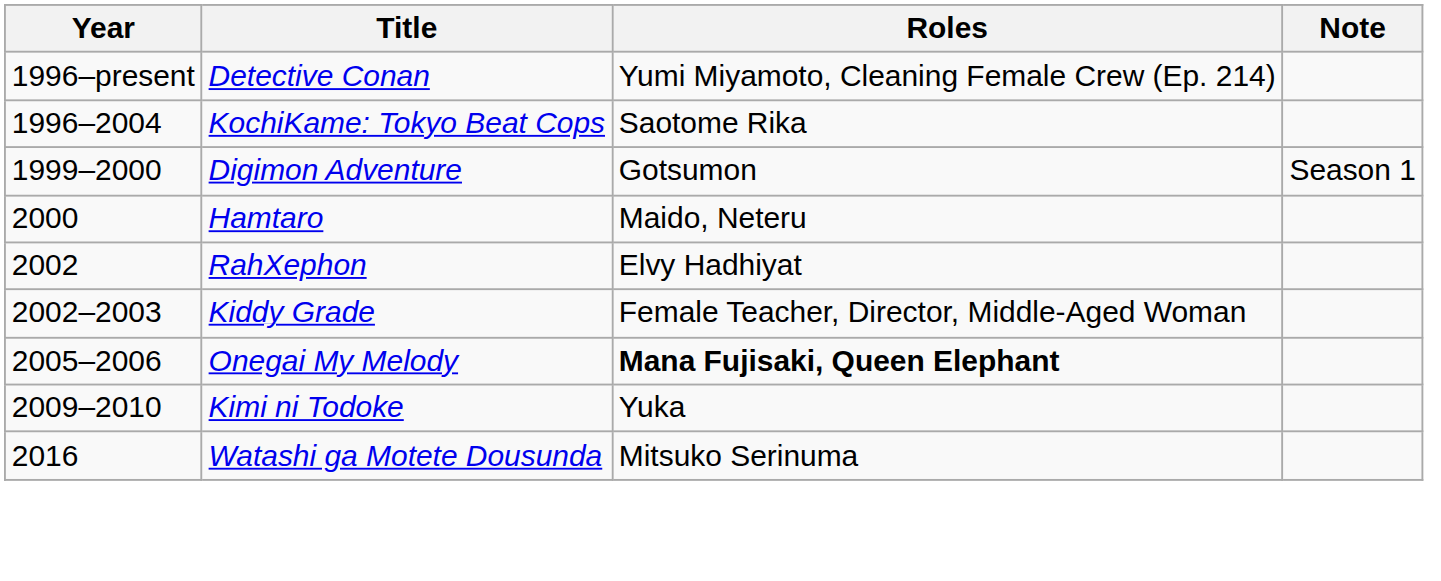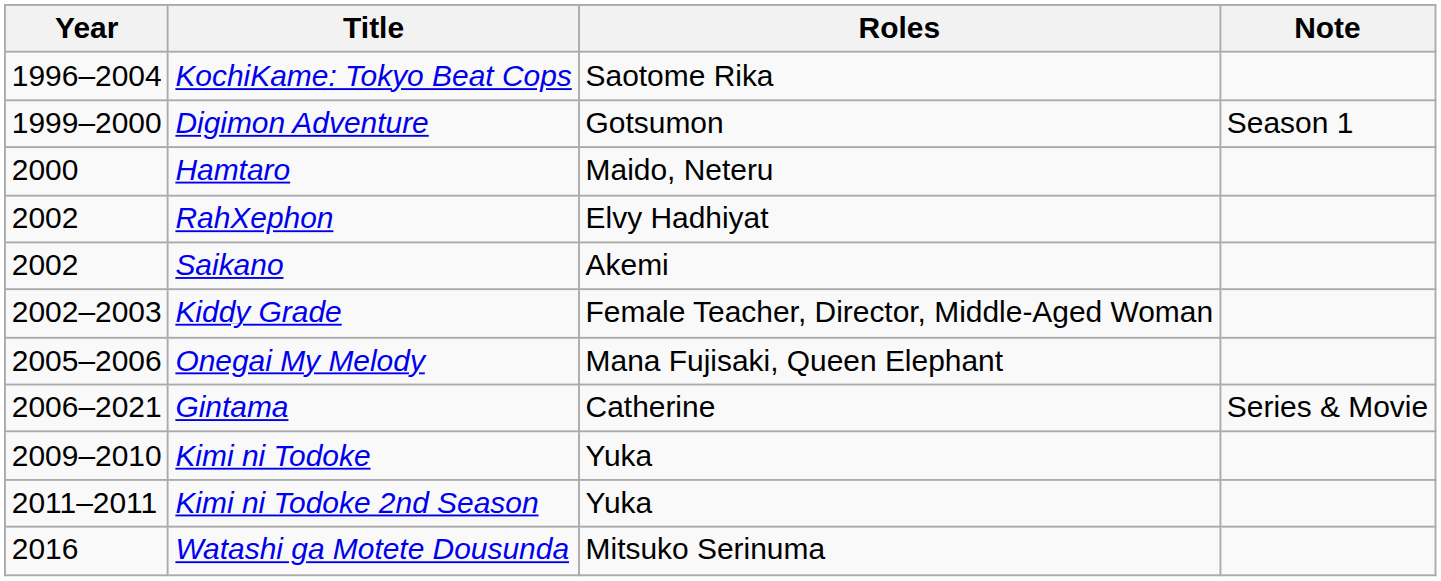 <table class="wikitable sortable">
 <tr>
 <th>Year</th>
 <th>Title</th>
 <th>Roles</th>
 <th>Note</th>
-</tr>
-<tr>
-<td>1996–present</td>
-<td><em><a href='#'>Detective Conan</a></em></td>
-<td>Yumi Miyamoto, Cleaning Female Crew (Ep. 214)</td>
-<td></td>
 </tr>
 <tr>
 <td>1996–2004</td>
 <td><em><a href='#'>KochiKame: Tokyo Beat Cops</a></em></td>
 <td>Saotome Rika</td>
 <td></td>
 </tr>
 <tr>
 <td>1999–2000</td>
 <td><em><a href='#'>Digimon Adventure</a></em></td>
 <td>Gotsumon</td>
 <td>Season 1</td>
 </tr>
 <tr>
 <td>2000</td>
 <td><em><a href='#'>Hamtaro</a></em></td>
 <td>Maido, Neteru</td>
 <td></td>
 </tr>
 <tr>
 <td>2002</td>
 <td><em><a href='#'>RahXephon</a></em></td>
 <td>Elvy Hadhiyat</td>
 <td></td>
 </tr>
 <tr>
+<td>2002</td>
+<td><em><a href='#'>Saikano</a></em></td>
+<td>Akemi</td>
+<td></td>
+</tr>
+<tr>
 <td>2002–2003</td>
 <td><em><a href='#'>Kiddy Grade</a></em></td>
 <td>Female Teacher, Director, Middle-Aged Woman</td>
 <td></td>
 </tr>
 <tr>
 <td>2005–2006</td>
 <td><em><a href='#'>Onegai My Melody</a></em></td>
-<td><strong>Mana Fujisaki, Queen Elephant</strong></td>
+<td>Mana Fujisaki, Queen Elephant</td>
 <td></td>
+</tr>
+<tr>
+<td>2006–2021</td>
+<td><em><a href='#'>Gintama</a></em></td>
+<td>Catherine</td>
+<td>Series & Movie</td>
 </tr>
 <tr>
 <td>2009–2010</td>
 <td><em><a href='#'>Kimi ni Todoke</a></em></td>
+<td>Yuka</td>
+<td></td>
+</tr>
+<tr>
+<td>2011–2011</td>
+<td><em><a href='#'>Kimi ni Todoke 2nd Season</a></em></td>
 <td>Yuka</td>
 <td></td>
 </tr>
 <tr>
 <td>2016</td>
 <td><em><a href='#'>Watashi ga Motete Dousunda</a></em></td>
 <td>Mitsuko Serinuma</td>
 <td></td>
 </tr>
 </table>
